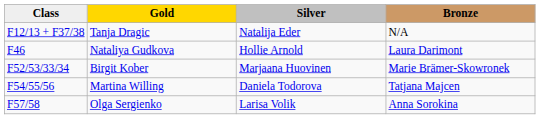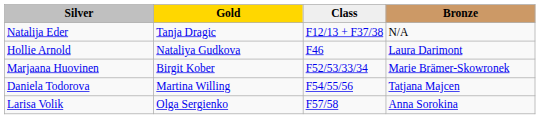 <table class="wikitable" style="text-align:left">
 <tr align="center">
+<td width=200 bgcolor=silver><strong>Silver</strong></td>
+<td width=200 bgcolor=gold><strong>Gold</strong></td>
 <td bgcolor=efefef><strong>Class</strong></td>
-<td width=200 bgcolor=gold><strong>Gold</strong></td>
-<td width=200 bgcolor=silver><strong>Silver</strong></td>
 <td width=200 bgcolor=CC9966><strong>Bronze</strong></td>
 </tr>
 <tr>
+<td><a href='#'>Natalija Eder</a><br></td>
+<td><a href='#'>Tanja Dragic</a><br></td>
 <td><a href='#'>F12/13 + F37/38</a></td>
-<td><a href='#'>Tanja Dragic</a><br></td>
-<td><a href='#'>Natalija Eder</a><br></td>
 <td>N/A</td>
 </tr>
 <tr>
+<td><a href='#'>Hollie Arnold</a><br></td>
+<td><a href='#'>Nataliya Gudkova</a><br></td>
 <td><a href='#'>F46</a></td>
-<td><a href='#'>Nataliya Gudkova</a><br></td>
-<td><a href='#'>Hollie Arnold</a><br></td>
 <td><a href='#'>Laura Darimont</a><br></td>
 </tr>
 <tr>
+<td><a href='#'>Marjaana Huovinen</a><br></td>
+<td><a href='#'>Birgit Kober</a><br></td>
 <td><a href='#'>F52/53/33/34</a></td>
-<td><a href='#'>Birgit Kober</a><br></td>
-<td><a href='#'>Marjaana Huovinen</a><br></td>
 <td><a href='#'>Marie Brämer-Skowronek</a><br></td>
 </tr>
 <tr>
+<td><a href='#'>Daniela Todorova</a><br></td>
+<td><a href='#'>Martina Willing</a><br></td>
 <td><a href='#'>F54/55/56</a></td>
-<td><a href='#'>Martina Willing</a><br></td>
-<td><a href='#'>Daniela Todorova</a><br></td>
 <td><a href='#'>Tatjana Majcen</a><br></td>
 </tr>
 <tr>
+<td><a href='#'>Larisa Volik</a><br></td>
+<td><a href='#'>Olga Sergienko</a><br></td>
 <td><a href='#'>F57/58</a></td>
-<td><a href='#'>Olga Sergienko</a><br></td>
-<td><a href='#'>Larisa Volik</a><br></td>
 <td><a href='#'>Anna Sorokina</a><br></td>
 </tr>
 </table>
